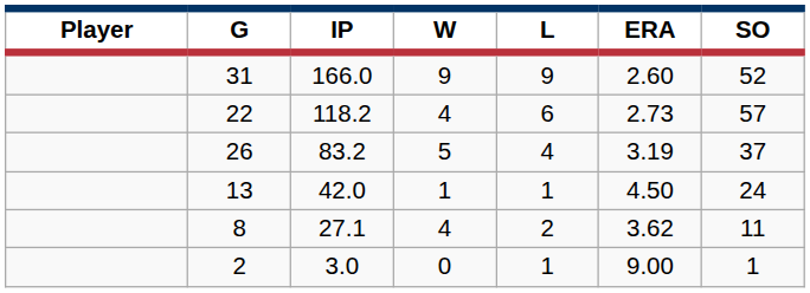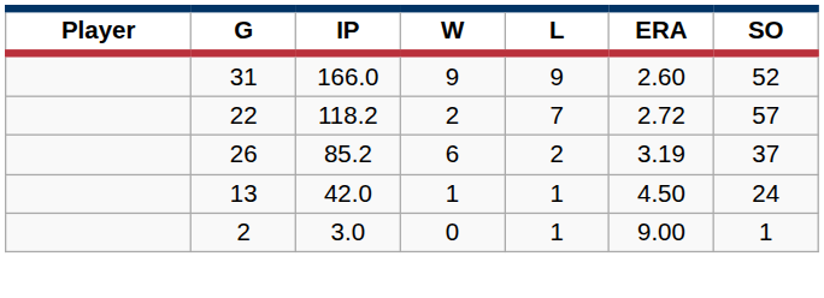 <table class="wikitable sortable">
 <tr>
 <th style="background:#FFFFFF; border-top:#023465 5px solid; border-bottom:#ba313c 5px solid;" width="16%">Player</th>
 <th style="background:#FFFFFF; border-top:#023465 5px solid; border-bottom:#ba313c 5px solid;" width="9%">G</th>
 <th style="background:#FFFFFF; border-top:#023465 5px solid; border-bottom:#ba313c 5px solid;" width="9%">IP</th>
 <th style="background:#FFFFFF; border-top:#023465 5px solid; border-bottom:#ba313c 5px solid;" width="9%">W</th>
 <th style="background:#FFFFFF; border-top:#023465 5px solid; border-bottom:#ba313c 5px solid;" width="9%">L</th>
 <th style="background:#FFFFFF; border-top:#023465 5px solid; border-bottom:#ba313c 5px solid;" width="9%">ERA</th>
 <th style="background:#FFFFFF; border-top:#023465 5px solid; border-bottom:#ba313c 5px solid;" width="9%">SO</th>
 </tr>
 <tr align="center">
 <td></td>
 <td>31</td>
 <td>166.0</td>
 <td>9</td>
 <td>9</td>
 <td>2.60</td>
 <td>52</td>
 </tr>
 <tr align="center">
 <td></td>
 <td>22</td>
 <td>118.2</td>
-<td>4</td>
-<td>6</td>
-<td>2.73</td>
+<td>2</td>
+<td>7</td>
+<td>2.72</td>
 <td>57</td>
 </tr>
 <tr align="center">
 <td></td>
 <td>26</td>
-<td>83.2</td>
-<td>5</td>
-<td>4</td>
+<td>85.2</td>
+<td>6</td>
+<td>2</td>
 <td>3.19</td>
 <td>37</td>
 </tr>
 <tr align="center">
 <td></td>
 <td>13</td>
 <td>42.0</td>
 <td>1</td>
 <td>1</td>
 <td>4.50</td>
 <td>24</td>
 </tr>
 <tr align="center">
 <td></td>
-<td>8</td>
-<td>27.1</td>
-<td>4</td>
-<td>2</td>
-<td>3.62</td>
-<td>11</td>
-</tr>
-<tr align="center">
-<td></td>
 <td>2</td>
 <td>3.0</td>
 <td>0</td>
 <td>1</td>
 <td>9.00</td>
 <td>1</td>
 </tr>
 </table>
